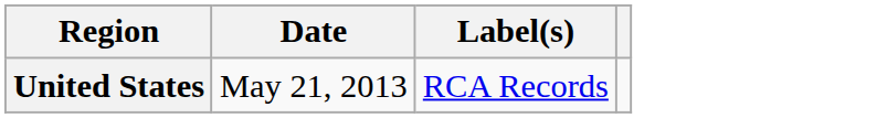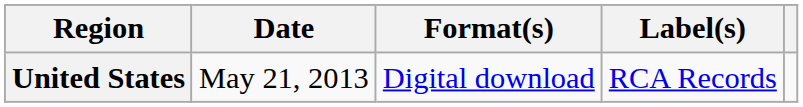 <table class="wikitable plainrowheaders">
 <tr>
 <th scope="col">Region</th>
 <th scope="col">Date</th>
+<th scope="col">Format(s)</th>
 <th scope="col">Label(s)</th>
 <th scope="col"></th>
 </tr>
 <tr>
 <th scope="row">United States</th>
 <td>May 21, 2013</td>
+<td><a href='#'>Digital download</a></td>
 <td><a href='#'>RCA Records</a></td>
 <td></td>
 </tr>
 </table>
